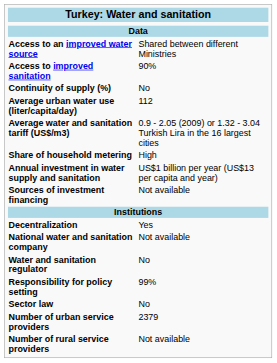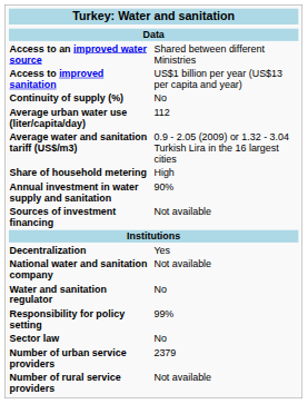 <table style="width: 30em; font-size: 90%; text-align: left;" class="infobox">
 <tr>
 <th style="text-align:center; background:lightblue;" colspan="2"><big>Turkey: Water and sanitation</big></th>
 </tr>
 <tr>
 <th style="text-align:center;" colspan="3"></th>
 </tr>
 <tr>
 <th style="text-align:center; background:lightblue;" colspan="3">Data</th>
 </tr>
 <tr>
 <th style="text-align:left; vertical-align:top;">Access to an <a href='#'>improved water source</a></th>
 <td valign="top">Shared between different Ministries</td>
 </tr>
 <tr>
 <th style="text-align:left; vertical-align:top;">Access to <a href='#'>improved sanitation</a></th>
-<td valign="top">90%</td>
+<td valign="top">US$1 billion per year (US$13 per capita and year)</td>
 </tr>
 <tr>
 <th style="text-align:left; vertical-align:top;">Continuity of supply (%)</th>
 <td valign="top">No</td>
 </tr>
 <tr>
 <th style="text-align:left; vertical-align:top;">Average urban water use (liter/capita/day)</th>
 <td valign="top">112</td>
 </tr>
 <tr>
 <th style="text-align:left; vertical-align:top;">Average water and sanitation tariff (US$/m3)</th>
 <td valign="top">0.9 - 2.05 (2009) or 1.32 - 3.04 Turkish Lira in the 16 largest cities</td>
 </tr>
 <tr>
 <th style="text-align:left; vertical-align:top;">Share of household metering</th>
 <td valign="top">High</td>
 </tr>
 <tr>
 <th style="text-align:left; vertical-align:top;">Annual investment in water supply and sanitation</th>
-<td valign="top">US$1 billion per year (US$13 per capita and year)</td>
+<td valign="top">90%</td>
 </tr>
 <tr>
 <th style="text-align:left; vertical-align:top;">Sources of investment financing</th>
 <td valign="top">Not available</td>
 </tr>
 <tr>
 <th style="text-align:center; background:lightblue;" colspan="3">Institutions</th>
 </tr>
 <tr>
 <th style="text-align:left; vertical-align:top;">Decentralization</th>
 <td valign="top">Yes</td>
 </tr>
 <tr>
 <th style="text-align:left; vertical-align:top;">National water and sanitation company</th>
 <td valign="top">Not available</td>
 </tr>
 <tr>
 <th style="text-align:left; vertical-align:top;">Water and sanitation regulator</th>
 <td valign="top">No</td>
 </tr>
 <tr>
 <th style="text-align:left; vertical-align:top;">Responsibility for policy setting</th>
 <td valign="top">99%</td>
 </tr>
 <tr>
 <th style="text-align:left; vertical-align:top;">Sector law</th>
 <td valign="top">No</td>
 </tr>
 <tr>
 <th style="text-align:left; vertical-align:top;">Number of urban service providers</th>
 <td valign="top">2379</td>
 </tr>
 <tr>
 <th style="text-align:left; vertical-align:top;">Number of rural service providers</th>
 <td valign="top">Not available</td>
 </tr>
 </table>
